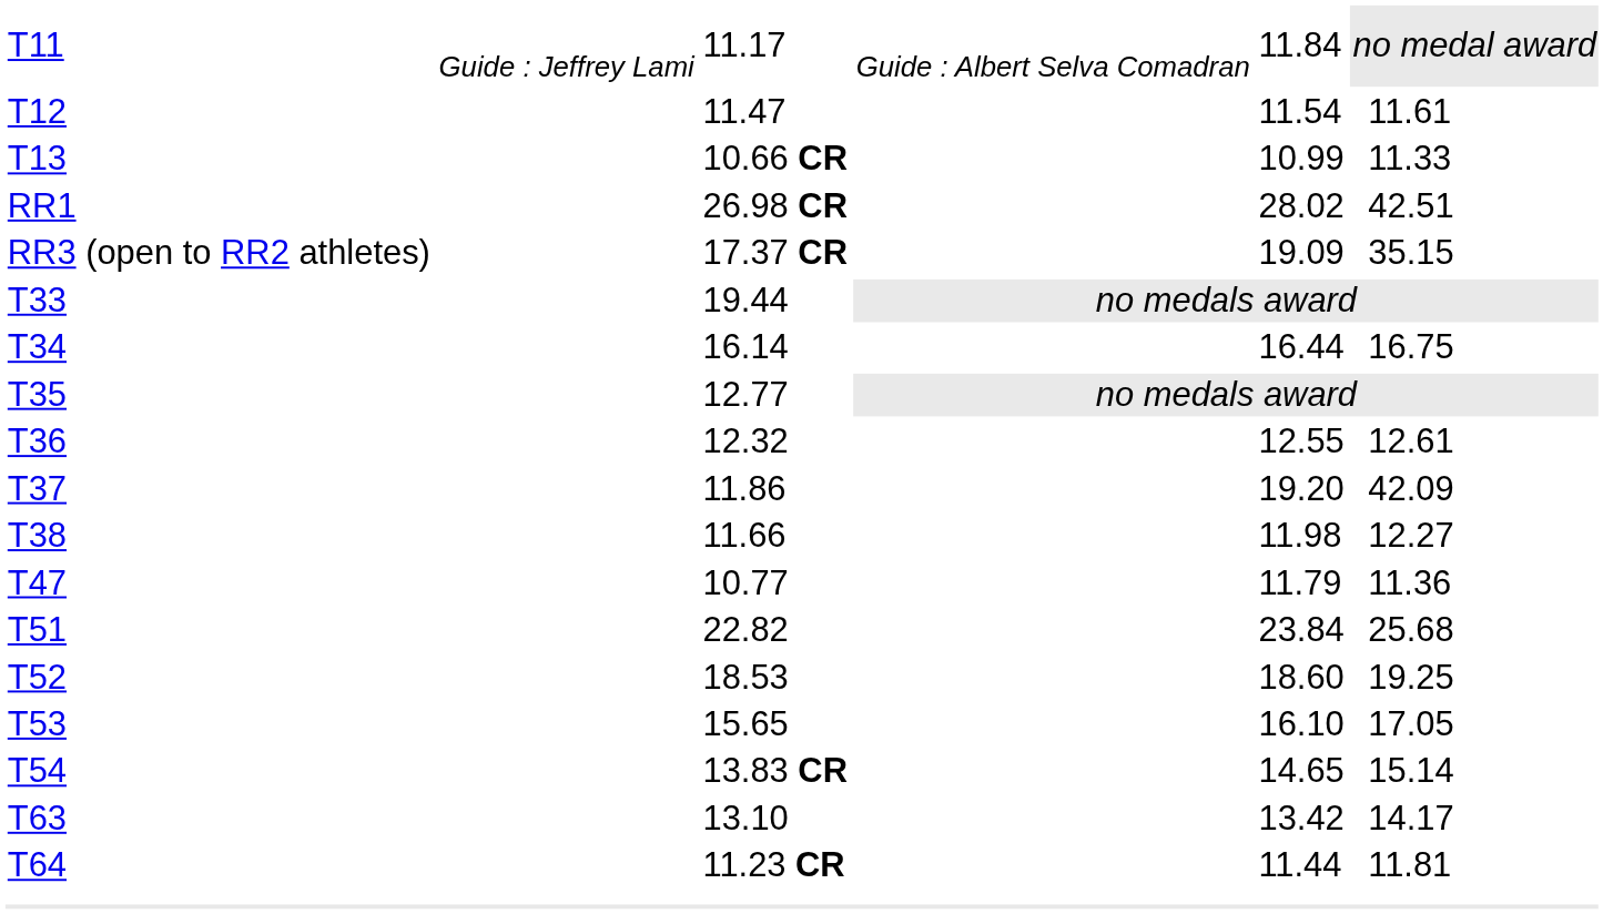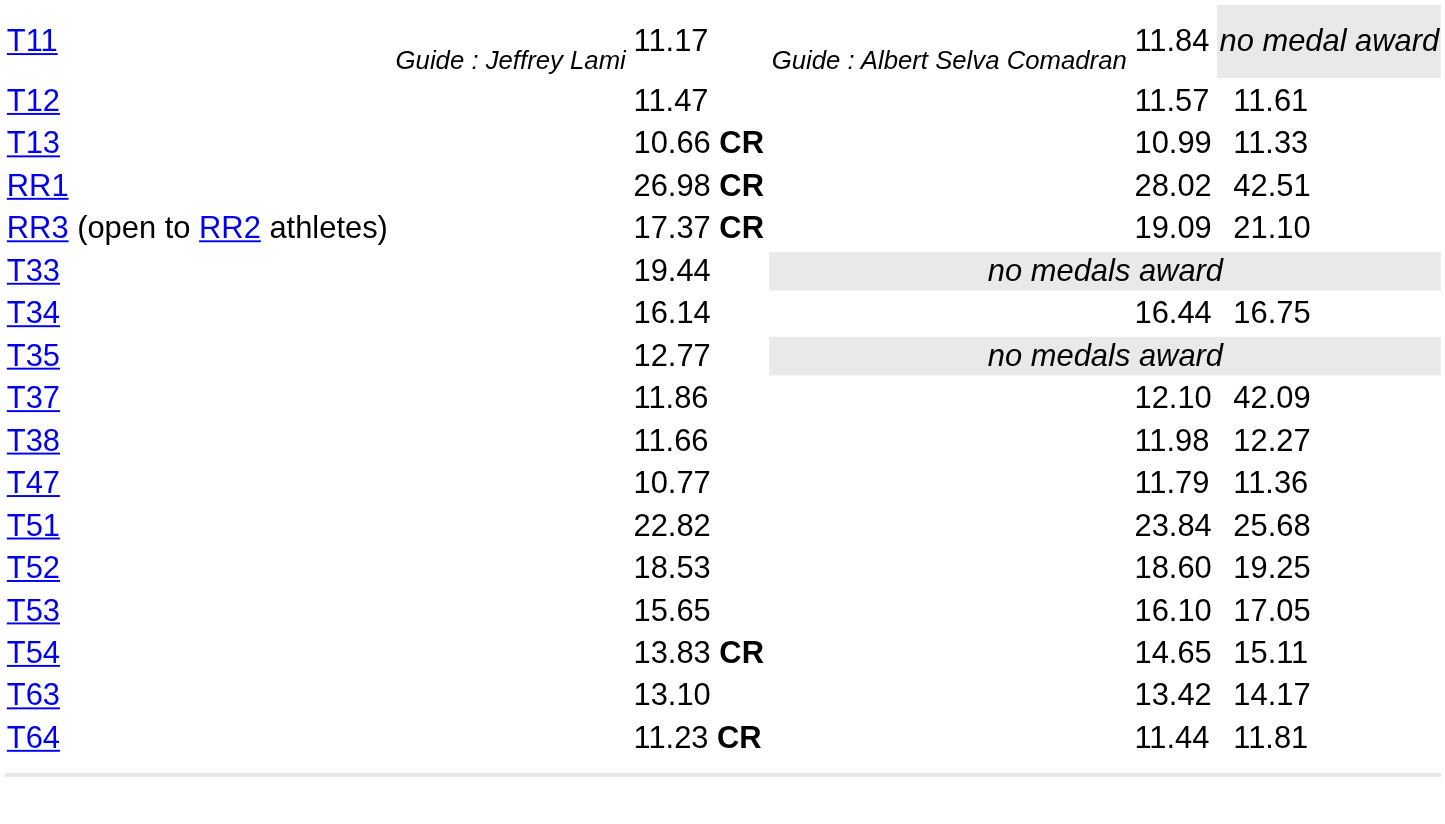 <table>
 <tr>
 <td><a href='#'>T11</a></td>
 <td><br><small><em>Guide : Jeffrey Lami</em></small></td>
 <td>11.17</td>
 <td><br><small><em>Guide : Albert Selva Comadran</em></small></td>
 <td>11.84</td>
 <td colspan=2 bgcolor=#e9e9e9 align="center"><em>no medal award</em></td>
 </tr>
 <tr>
 <td><a href='#'>T12</a></td>
 <td></td>
 <td>11.47</td>
 <td></td>
-<td>11.54</td>
+<td>11.57</td>
 <td></td>
 <td>11.61</td>
 </tr>
 <tr>
 <td><a href='#'>T13</a></td>
 <td></td>
 <td>10.66 <strong>CR</strong></td>
 <td></td>
 <td>10.99</td>
 <td></td>
 <td>11.33</td>
 </tr>
 <tr>
 <td><a href='#'>RR1</a></td>
 <td></td>
 <td>26.98 <strong>CR</strong></td>
 <td></td>
 <td>28.02</td>
 <td></td>
 <td>42.51</td>
 </tr>
 <tr>
 <td><a href='#'>RR3</a> (open to <a href='#'>RR2</a> athletes)</td>
 <td></td>
 <td>17.37 <strong>CR</strong></td>
 <td></td>
 <td>19.09</td>
 <td></td>
-<td>35.15</td>
+<td>21.10</td>
 </tr>
 <tr>
 <td><a href='#'>T33</a></td>
 <td></td>
 <td>19.44</td>
 <td colspan=4 bgcolor=#e9e9e9 align="center"><em>no medals award</em></td>
 </tr>
 <tr>
 <td><a href='#'>T34</a></td>
 <td></td>
 <td>16.14</td>
 <td></td>
 <td>16.44</td>
 <td></td>
 <td>16.75</td>
 </tr>
 <tr>
 <td><a href='#'>T35</a></td>
 <td></td>
 <td>12.77</td>
 <td colspan=4 bgcolor=#e9e9e9 align="center"><em>no medals award</em></td>
 </tr>
 <tr>
-<td><a href='#'>T36</a></td>
-<td></td>
-<td>12.32</td>
-<td></td>
-<td>12.55</td>
-<td></td>
-<td>12.61</td>
-</tr>
-<tr>
 <td><a href='#'>T37</a></td>
 <td></td>
 <td>11.86</td>
 <td></td>
-<td>19.20</td>
+<td>12.10</td>
 <td></td>
 <td>42.09</td>
 </tr>
 <tr>
 <td><a href='#'>T38</a></td>
 <td></td>
 <td>11.66</td>
 <td></td>
 <td>11.98</td>
 <td></td>
 <td>12.27</td>
 </tr>
 <tr>
 <td><a href='#'>T47</a></td>
 <td></td>
 <td>10.77</td>
 <td></td>
 <td>11.79</td>
 <td></td>
 <td>11.36</td>
 </tr>
 <tr>
 <td><a href='#'>T51</a></td>
 <td></td>
 <td>22.82</td>
 <td></td>
 <td>23.84</td>
 <td></td>
 <td>25.68</td>
 </tr>
 <tr>
 <td><a href='#'>T52</a></td>
 <td></td>
 <td>18.53</td>
 <td></td>
 <td>18.60</td>
 <td></td>
 <td>19.25</td>
 </tr>
 <tr>
 <td><a href='#'>T53</a></td>
 <td></td>
 <td>15.65</td>
 <td></td>
 <td>16.10</td>
 <td></td>
 <td>17.05</td>
 </tr>
 <tr>
 <td><a href='#'>T54</a></td>
 <td></td>
 <td>13.83 <strong>CR</strong></td>
 <td></td>
 <td>14.65</td>
 <td></td>
-<td>15.14</td>
+<td>15.11</td>
 </tr>
 <tr>
 <td><a href='#'>T63</a></td>
 <td></td>
 <td>13.10</td>
 <td></td>
 <td>13.42</td>
 <td></td>
 <td>14.17</td>
 </tr>
 <tr>
 <td><a href='#'>T64</a></td>
 <td></td>
 <td>11.23 <strong>CR</strong></td>
 <td></td>
 <td>11.44</td>
 <td></td>
 <td>11.81</td>
 </tr>
 <tr>
 <td colspan=7></td>
 </tr>
 <tr>
 </tr>
 <tr bgcolor= e8e8e8>
 <td colspan=7></td>
 </tr>
 </table>
